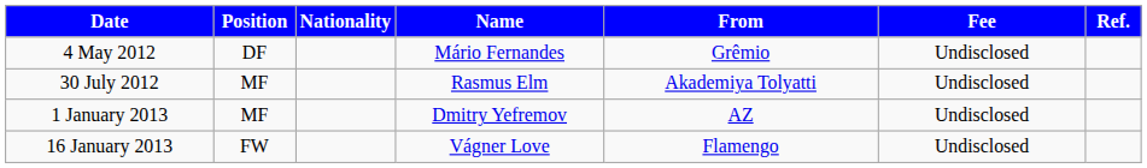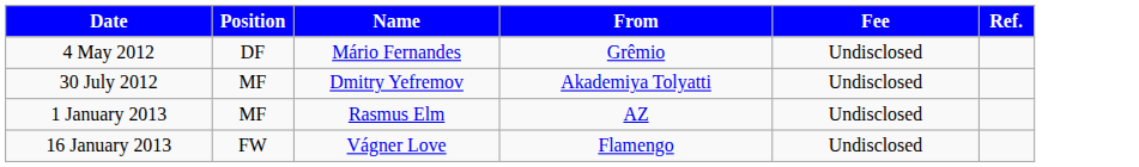 <table class="wikitable"  style="text-align:center; font-size:90%; ">
 <tr>
 <th style="background:#00f; color:white; width:150px;">Date</th>
 <th style="background:#00f; color:white; width:55px;">Position</th>
-<th style="background:#00f; color:white; width:505x;">Nationality</th>
 <th style="background:#00f; color:white; width:150px;">Name</th>
 <th style="background:#00f; color:white; width:200px;">From</th>
 <th style="background:#00f; color:white; width:150px;">Fee</th>
 <th style="background:#00f; color:white; width:35px;">Ref.</th>
 </tr>
 <tr>
 <td>4 May 2012</td>
 <td>DF</td>
-<td></td>
 <td><a href='#'>Mário Fernandes</a></td>
 <td><a href='#'>Grêmio</a></td>
 <td>Undisclosed</td>
 <td></td>
 </tr>
 <tr>
 <td>30 July 2012</td>
 <td>MF</td>
-<td></td>
-<td><a href='#'>Rasmus Elm</a></td>
+<td><a href='#'>Dmitry Yefremov</a></td>
 <td><a href='#'>Akademiya Tolyatti</a></td>
 <td>Undisclosed</td>
 <td></td>
 </tr>
 <tr>
 <td>1 January 2013</td>
 <td>MF</td>
-<td></td>
-<td><a href='#'>Dmitry Yefremov</a></td>
+<td><a href='#'>Rasmus Elm</a></td>
 <td><a href='#'>AZ</a></td>
 <td>Undisclosed</td>
 <td></td>
 </tr>
 <tr>
 <td>16 January 2013</td>
 <td>FW</td>
-<td></td>
 <td><a href='#'>Vágner Love</a></td>
 <td><a href='#'>Flamengo</a></td>
 <td>Undisclosed</td>
 <td></td>
 </tr>
 </table>
